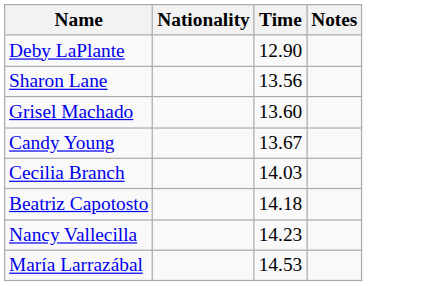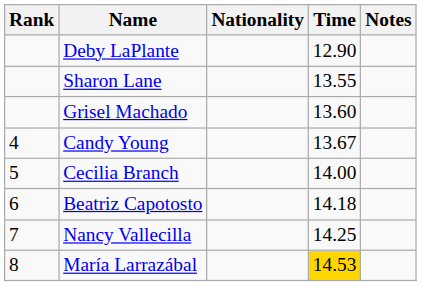 <table class="wikitable sortable">
 <tr>
+<th>Rank</th>
 <th>Name</th>
 <th>Nationality</th>
 <th>Time</th>
 <th>Notes</th>
 </tr>
 <tr>
+<td></td>
 <td><a href='#'>Deby LaPlante</a></td>
 <td></td>
 <td>12.90</td>
 <td></td>
 </tr>
 <tr>
+<td></td>
 <td><a href='#'>Sharon Lane</a></td>
 <td></td>
-<td>13.56</td>
+<td>13.55</td>
 <td></td>
 </tr>
 <tr>
+<td></td>
 <td><a href='#'>Grisel Machado</a></td>
 <td></td>
 <td>13.60</td>
 <td></td>
 </tr>
 <tr>
+<td>4</td>
 <td><a href='#'>Candy Young</a></td>
 <td></td>
 <td>13.67</td>
 <td></td>
 </tr>
 <tr>
+<td>5</td>
 <td><a href='#'>Cecilia Branch</a></td>
 <td></td>
-<td>14.03</td>
+<td>14.00</td>
 <td></td>
 </tr>
 <tr>
+<td>6</td>
 <td><a href='#'>Beatriz Capotosto</a></td>
 <td></td>
 <td>14.18</td>
 <td></td>
 </tr>
 <tr>
+<td>7</td>
 <td><a href='#'>Nancy Vallecilla</a></td>
 <td></td>
-<td>14.23</td>
+<td>14.25</td>
 <td></td>
 </tr>
 <tr>
+<td>8</td>
 <td><a href='#'>María Larrazábal</a></td>
 <td></td>
-<td>14.53</td>
+<td style="background: gold;">14.53</td>
 <td></td>
 </tr>
 </table>
